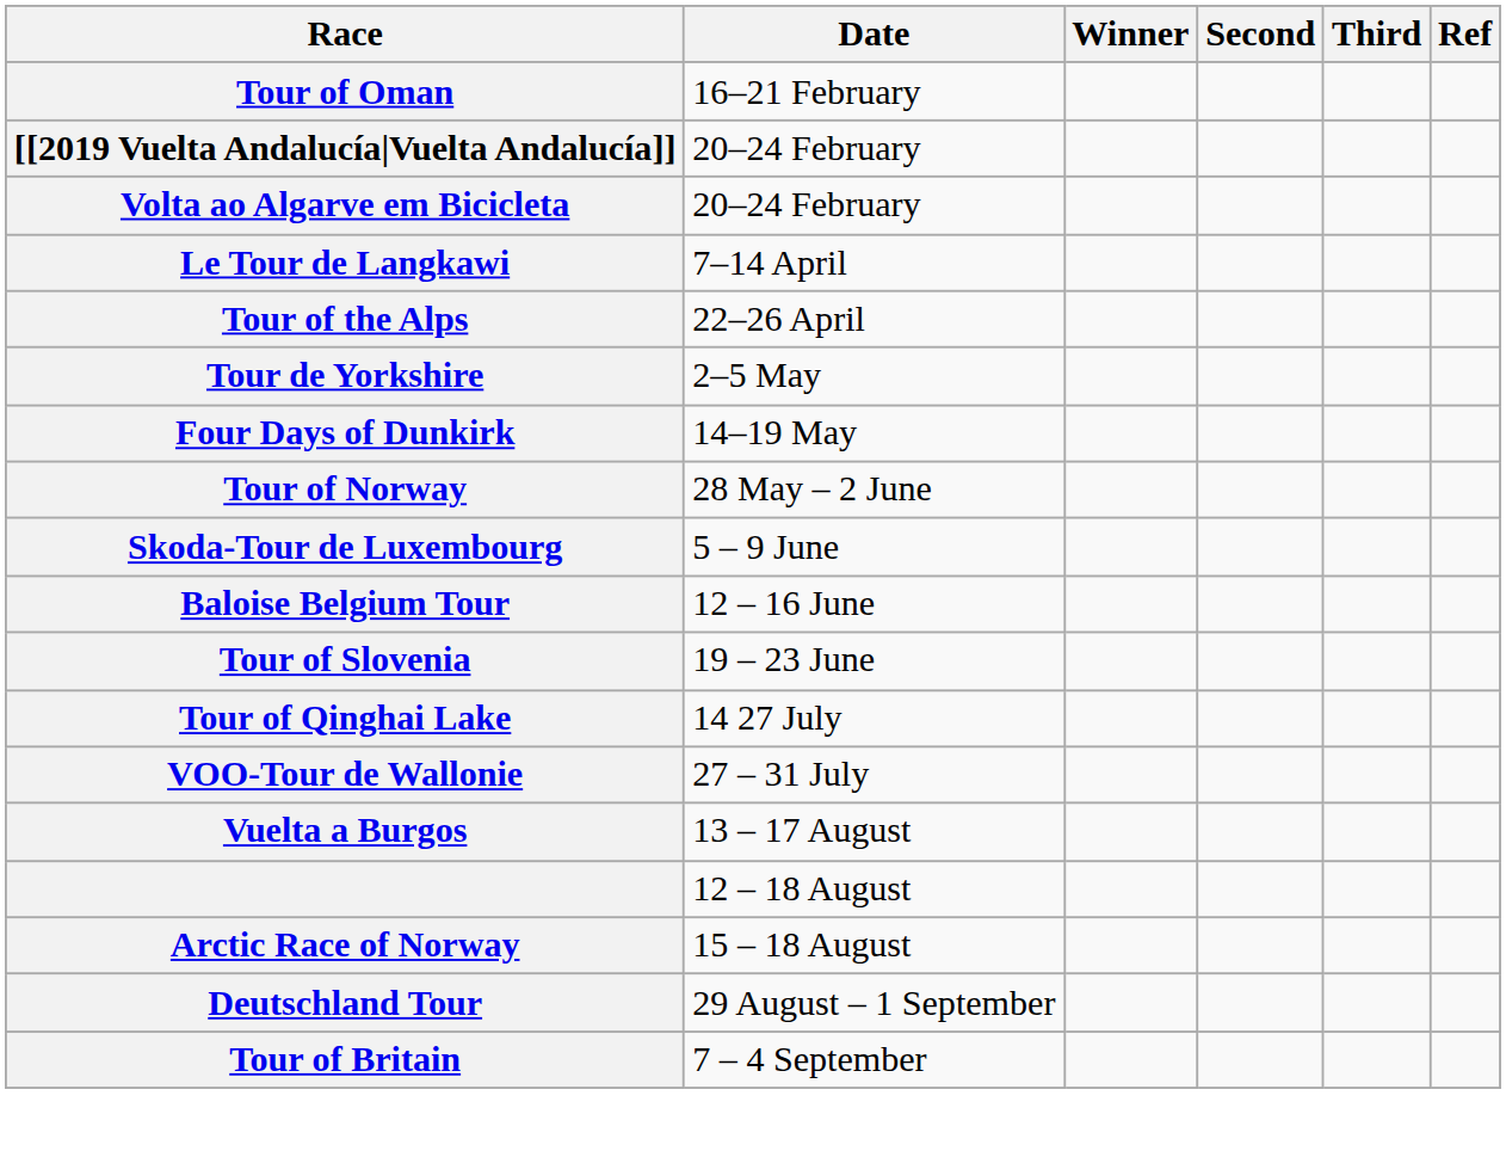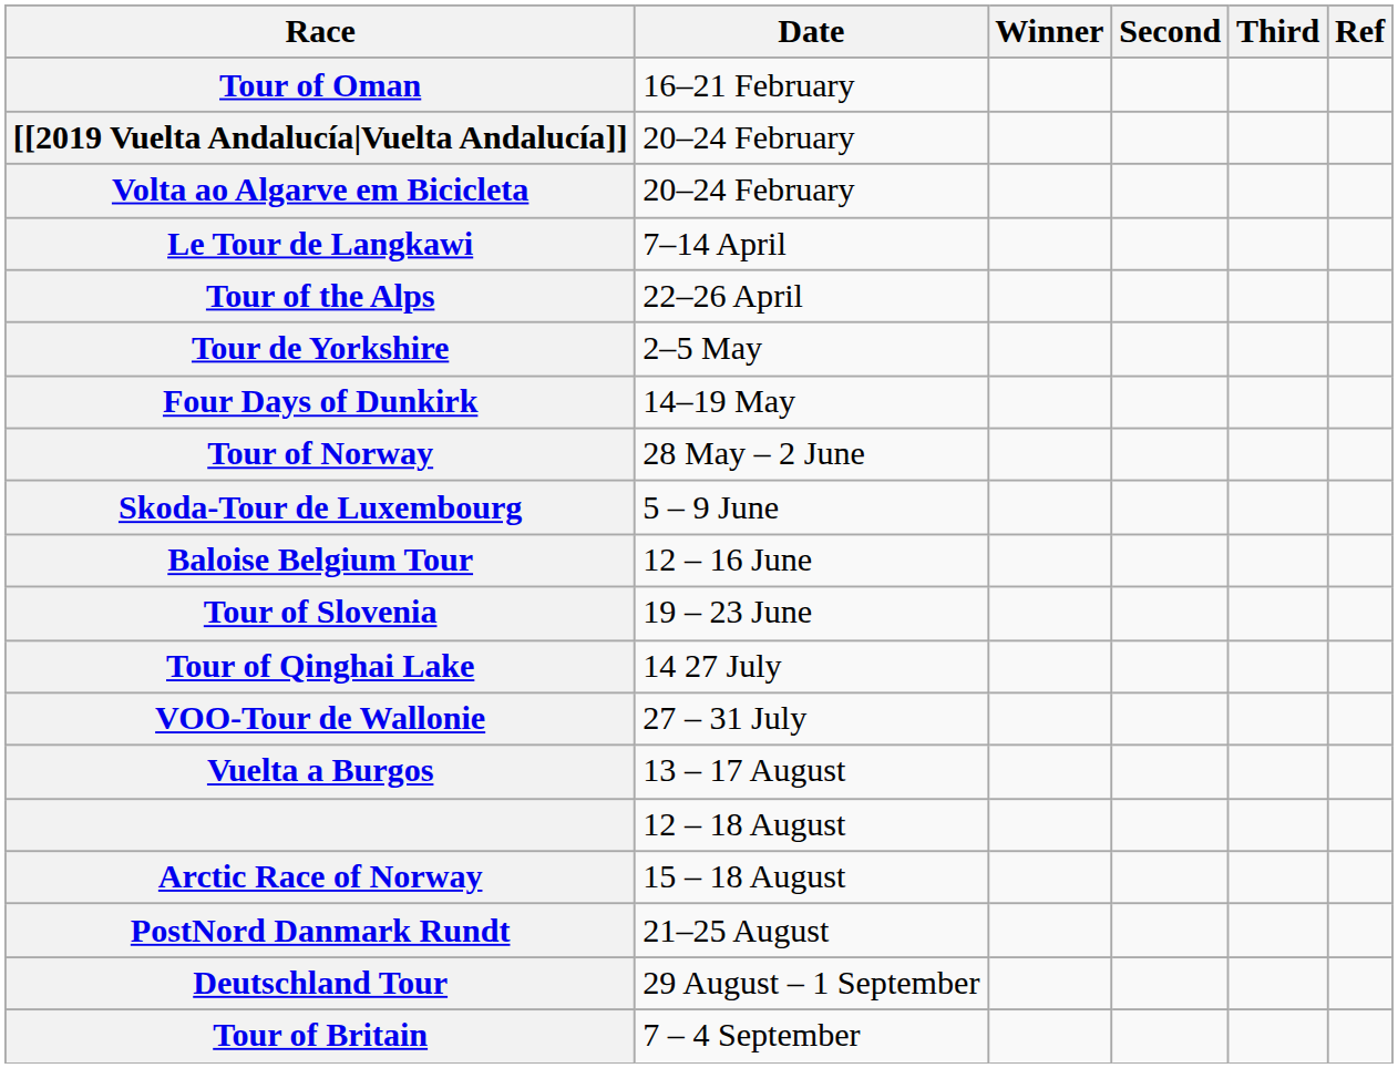 <table class="wikitable plainrowheaders">
 <tr>
 <th>Race</th>
 <th>Date</th>
 <th>Winner</th>
 <th>Second</th>
 <th>Third</th>
 <th>Ref</th>
 </tr>
 <tr>
 <th scope=row> <a href='#'>Tour of Oman</a></th>
 <td>16–21 February</td>
 <td></td>
 <td></td>
 <td></td>
 <td></td>
 </tr>
 <tr>
 <th scope=row> [[2019 Vuelta  Andalucía|Vuelta  Andalucía]]</th>
 <td>20–24 February</td>
 <td></td>
 <td></td>
 <td></td>
 <td></td>
 </tr>
 <tr>
 <th scope=row> <a href='#'>Volta ao Algarve em Bicicleta</a></th>
 <td>20–24 February</td>
 <td></td>
 <td></td>
 <td></td>
 <td></td>
 </tr>
 <tr>
 <th scope=row> <a href='#'>Le Tour de Langkawi</a></th>
 <td>7–14 April</td>
 <td></td>
 <td></td>
 <td></td>
 <td></td>
 </tr>
 <tr>
 <th scope=row> <a href='#'>Tour of the Alps</a></th>
 <td>22–26 April</td>
 <td></td>
 <td></td>
 <td></td>
 <td></td>
 </tr>
 <tr>
 <th scope=row> <a href='#'>Tour de Yorkshire</a></th>
 <td>2–5 May</td>
 <td></td>
 <td></td>
 <td></td>
 <td></td>
 </tr>
 <tr>
 <th scope=row> <a href='#'>Four Days of Dunkirk</a></th>
 <td>14–19 May</td>
 <td></td>
 <td></td>
 <td></td>
 <td></td>
 </tr>
 <tr>
 <th scope=row> <a href='#'>Tour of Norway</a></th>
 <td>28 May – 2 June</td>
 <td></td>
 <td></td>
 <td></td>
 <td></td>
 </tr>
 <tr>
 <th scope=row> <a href='#'>Skoda-Tour de Luxembourg</a></th>
 <td>5 – 9 June</td>
 <td></td>
 <td></td>
 <td></td>
 <td></td>
 </tr>
 <tr>
 <th scope=row> <a href='#'>Baloise Belgium Tour</a></th>
 <td>12 – 16 June</td>
 <td></td>
 <td></td>
 <td></td>
 <td></td>
 </tr>
 <tr>
 <th scope=row> <a href='#'>Tour of Slovenia</a></th>
 <td>19 – 23 June</td>
 <td></td>
 <td></td>
 <td></td>
 <td></td>
 </tr>
 <tr>
 <th scope=row> <a href='#'>Tour of Qinghai Lake</a></th>
 <td>14  27 July</td>
 <td></td>
 <td></td>
 <td></td>
 <td></td>
 </tr>
 <tr>
 <th scope=row> <a href='#'>VOO-Tour de Wallonie</a></th>
 <td>27 – 31 July</td>
 <td></td>
 <td></td>
 <td></td>
 <td></td>
 </tr>
 <tr>
 <th scope=row> <a href='#'>Vuelta a Burgos</a></th>
 <td>13 – 17 August</td>
 <td></td>
 <td></td>
 <td></td>
 <td></td>
 </tr>
 <tr>
 <th scope=row></th>
 <td>12 – 18 August</td>
 <td></td>
 <td></td>
 <td></td>
 <td></td>
 </tr>
 <tr>
 <th scope=row> <a href='#'>Arctic Race of Norway</a></th>
 <td>15 – 18 August</td>
 <td></td>
 <td></td>
 <td></td>
 <td></td>
 </tr>
 <tr>
+<th scope=row> <a href='#'>PostNord Danmark Rundt</a></th>
+<td>21–25 August</td>
+<td></td>
+<td></td>
+<td></td>
+<td></td>
+</tr>
+<tr>
 <th scope=row> <a href='#'>Deutschland Tour</a></th>
 <td>29 August – 1 September</td>
 <td></td>
 <td></td>
 <td></td>
 <td></td>
 </tr>
 <tr>
 <th scope=row> <a href='#'>Tour of Britain</a></th>
 <td>7 – 4 September</td>
 <td></td>
 <td></td>
 <td></td>
 <td></td>
 </tr>
 </table>
